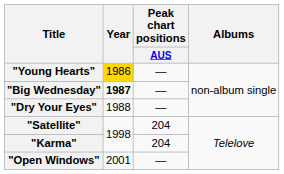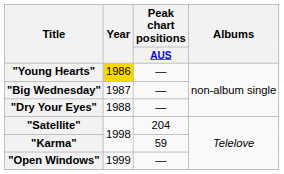 <table class="wikitable plainrowheaders" style="text-align:center;">
 <tr>
 <th scope="col" rowspan="2">Title</th>
 <th scope="col" rowspan="2">Year</th>
 <th scope="col">Peak chart positions</th>
 <th scope="col" rowspan="2">Albums</th>
 </tr>
 <tr>
 <th style="width:3em; font-size:90%"><a href='#'>AUS</a><br></th>
 </tr>
 <tr>
 <th scope="row">"Young Hearts"</th>
 <td style="background: gold;">1986</td>
 <td>—</td>
 <td rowspan="3">non-album single</td>
 </tr>
 <tr>
 <th scope="row">"Big Wednesday"</th>
-<td><strong>1987</strong></td>
+<td>1987</td>
 <td>—</td>
 </tr>
 <tr>
 <th scope="row">"Dry Your Eyes"</th>
 <td>1988</td>
 <td>—</td>
 </tr>
 <tr>
 <th scope="row">"Satellite"</th>
 <td rowspan="2">1998</td>
 <td>204</td>
 <td rowspan="3"><em>Telelove</em></td>
 </tr>
 <tr>
 <th scope="row">"Karma"</th>
-<td>204</td>
+<td>59</td>
 </tr>
 <tr>
 <th scope="row">"Open Windows"</th>
-<td>2001</td>
+<td>1999</td>
 <td>—</td>
 </tr>
 </table>
